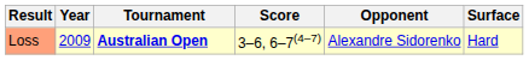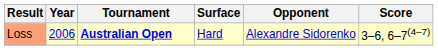 <table class="sortable wikitable">
 <tr>
 <th>Result</th>
 <th>Year</th>
 <th width=150>Tournament</th>
+<th>Surface</th>
+<th>Opponent</th>
 <th class=unsortable>Score</th>
-<th>Opponent</th>
-<th>Surface</th>
 </tr>
 <tr style="background:#ffc;">
 <td bgcolor=FFA07A>Loss</td>
-<td><a href='#'>2009</a></td>
+<td><a href='#'>2006</a></td>
 <td><strong><a href='#'>Australian Open</a></strong></td>
+<td><a href='#'>Hard</a></td>
+<td> <a href='#'>Alexandre Sidorenko</a></td>
 <td>3–6, 6–7<sup>(4–7)</sup></td>
-<td> <a href='#'>Alexandre Sidorenko</a></td>
-<td><a href='#'>Hard</a></td>
 </tr>
 </table>
